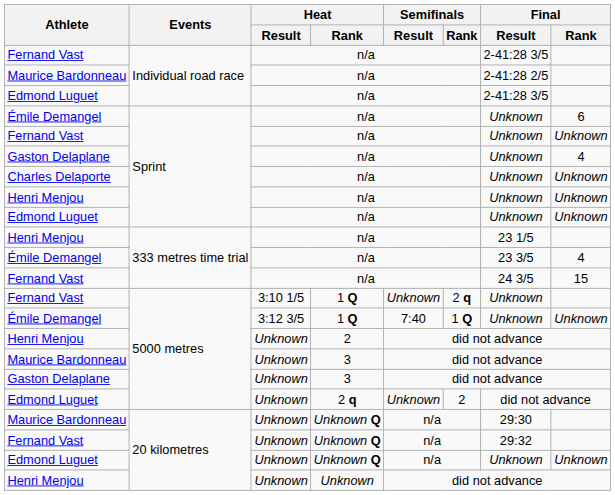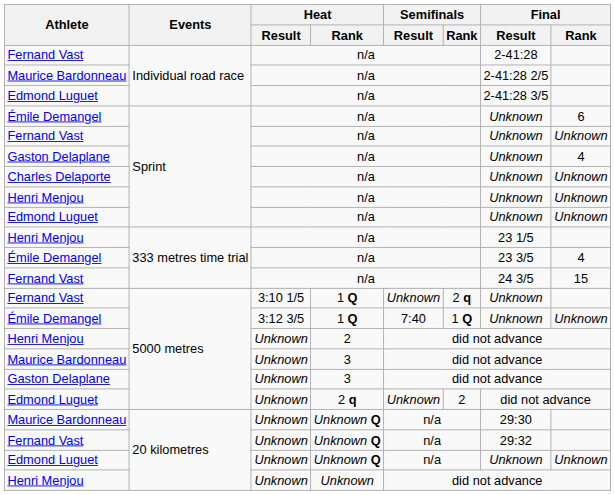 <table class=wikitable style="font-size:90%">
 <tr>
 <th rowspan="2">Athlete</th>
 <th rowspan="2">Events</th>
 <th colspan="2">Heat</th>
 <th colspan="2">Semifinals</th>
 <th colspan="2">Final</th>
 </tr>
 <tr>
 <th>Result</th>
 <th>Rank</th>
 <th>Result</th>
 <th>Rank</th>
 <th>Result</th>
 <th>Rank</th>
 </tr>
 <tr>
 <td><a href='#'>Fernand Vast</a></td>
 <td rowspan=3>Individual road race</td>
 <td align="center" colspan=4>n/a</td>
-<td align="center">2-41:28 3/5</td>
+<td align="center">2-41:28</td>
 <td align="center"></td>
 </tr>
 <tr>
 <td><a href='#'>Maurice Bardonneau</a></td>
 <td align="center" colspan=4>n/a</td>
 <td align="center">2-41:28 2/5</td>
 <td align="center"></td>
 </tr>
 <tr>
 <td><a href='#'>Edmond Luguet</a></td>
 <td align="center" colspan=4>n/a</td>
 <td align="center">2-41:28 3/5</td>
 <td align="center"></td>
 </tr>
 <tr>
 <td><a href='#'>Émile Demangel</a></td>
 <td rowspan=6>Sprint</td>
 <td align="center" colspan=4>n/a</td>
 <td align="center"><em>Unknown</em></td>
 <td align="center">6</td>
 </tr>
 <tr>
 <td><a href='#'>Fernand Vast</a></td>
 <td align="center" colspan=4>n/a</td>
 <td align="center"><em>Unknown</em></td>
 <td align="center"><em>Unknown</em></td>
 </tr>
 <tr>
 <td><a href='#'>Gaston Delaplane</a></td>
 <td align="center" colspan=4>n/a</td>
 <td align="center"><em>Unknown</em></td>
 <td align="center">4</td>
 </tr>
 <tr>
 <td><a href='#'>Charles Delaporte</a></td>
 <td align="center" colspan=4>n/a</td>
 <td align="center"><em>Unknown</em></td>
 <td align="center"><em>Unknown</em></td>
 </tr>
 <tr>
 <td><a href='#'>Henri Menjou</a></td>
 <td align="center" colspan=4>n/a</td>
 <td align="center"><em>Unknown</em></td>
 <td align="center"><em>Unknown</em></td>
 </tr>
 <tr>
 <td><a href='#'>Edmond Luguet</a></td>
 <td align="center" colspan=4>n/a</td>
 <td align="center"><em>Unknown</em></td>
 <td align="center"><em>Unknown</em></td>
 </tr>
 <tr>
 <td><a href='#'>Henri Menjou</a></td>
 <td rowspan=3>333 metres time trial</td>
 <td align="center" colspan=4>n/a</td>
 <td align="center">23 1/5</td>
 <td align="center"></td>
 </tr>
 <tr>
 <td><a href='#'>Émile Demangel</a></td>
 <td align="center" colspan=4>n/a</td>
 <td align="center">23 3/5</td>
 <td align="center">4</td>
 </tr>
 <tr>
 <td><a href='#'>Fernand Vast</a></td>
 <td align="center" colspan=4>n/a</td>
 <td align="center">24 3/5</td>
 <td align="center">15</td>
 </tr>
 <tr>
 <td><a href='#'>Fernand Vast</a></td>
 <td rowspan=6>5000 metres</td>
 <td align="center">3:10 1/5</td>
 <td align="center">1 <strong>Q</strong></td>
 <td align="center"><em>Unknown</em></td>
 <td align="center">2 <strong>q</strong></td>
 <td align="center"><em>Unknown</em></td>
 <td align="center"></td>
 </tr>
 <tr>
 <td><a href='#'>Émile Demangel</a></td>
 <td align="center">3:12 3/5</td>
 <td align="center">1 <strong>Q</strong></td>
 <td align="center">7:40</td>
 <td align="center">1 <strong>Q</strong></td>
 <td align="center"><em>Unknown</em></td>
 <td align="center"><em>Unknown</em></td>
 </tr>
 <tr>
 <td><a href='#'>Henri Menjou</a></td>
 <td align="center"><em>Unknown</em></td>
 <td align="center">2</td>
 <td align="center" colspan=4>did not advance</td>
 </tr>
 <tr>
 <td><a href='#'>Maurice Bardonneau</a></td>
 <td align="center"><em>Unknown</em></td>
 <td align="center">3</td>
 <td align="center" colspan=4>did not advance</td>
 </tr>
 <tr>
 <td><a href='#'>Gaston Delaplane</a></td>
 <td align="center"><em>Unknown</em></td>
 <td align="center">3</td>
 <td align="center" colspan=4>did not advance</td>
 </tr>
 <tr>
 <td><a href='#'>Edmond Luguet</a></td>
 <td align="center"><em>Unknown</em></td>
 <td align="center">2 <strong>q</strong></td>
 <td align="center"><em>Unknown</em></td>
 <td align="center">2</td>
 <td align="center" colspan=2>did not advance</td>
 </tr>
 <tr>
 <td><a href='#'>Maurice Bardonneau</a></td>
 <td rowspan=4>20 kilometres</td>
 <td align="center"><em>Unknown</em></td>
 <td align="center"><em>Unknown</em> <strong>Q</strong></td>
 <td align="center" colspan=2>n/a</td>
 <td align="center">29:30</td>
 <td align="center"></td>
 </tr>
 <tr>
 <td><a href='#'>Fernand Vast</a></td>
 <td align="center"><em>Unknown</em></td>
 <td align="center"><em>Unknown</em> <strong>Q</strong></td>
 <td align="center" colspan=2>n/a</td>
 <td align="center">29:32</td>
 <td align="center"></td>
 </tr>
 <tr>
 <td><a href='#'>Edmond Luguet</a></td>
 <td align="center"><em>Unknown</em></td>
 <td align="center"><em>Unknown</em> <strong>Q</strong></td>
 <td align="center" colspan=2>n/a</td>
 <td align="center"><em>Unknown</em></td>
 <td align="center"><em>Unknown</em></td>
 </tr>
 <tr>
 <td><a href='#'>Henri Menjou</a></td>
 <td align="center"><em>Unknown</em></td>
 <td align="center"><em>Unknown</em></td>
 <td align="center" colspan=4>did not advance</td>
 </tr>
 </table>
